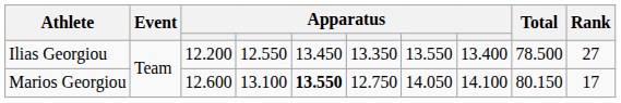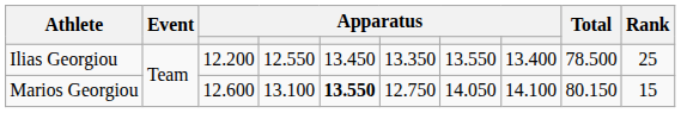 <table class="wikitable" style="font-size:90%">
 <tr>
 <th rowspan=2>Athlete</th>
 <th rowspan=2>Event</th>
 <th colspan=6>Apparatus</th>
 <th rowspan=2>Total</th>
 <th rowspan=2>Rank</th>
 </tr>
 <tr style="font-size:95%">
 <th></th>
 <th></th>
 <th></th>
 <th></th>
 <th></th>
 <th></th>
 </tr>
 <tr align=center>
 <td align=left>Ilias Georgiou</td>
 <td align=left rowspan=2>Team</td>
 <td>12.200</td>
 <td>12.550</td>
 <td>13.450</td>
 <td>13.350</td>
 <td>13.550</td>
 <td>13.400</td>
 <td>78.500</td>
-<td>27</td>
+<td>25</td>
 </tr>
 <tr align=center>
 <td align=left>Marios Georgiou</td>
 <td>12.600</td>
 <td>13.100</td>
 <td><strong>13.550</strong></td>
 <td>12.750</td>
 <td>14.050</td>
 <td>14.100</td>
 <td>80.150</td>
-<td>17</td>
+<td>15</td>
 </tr>
 </table>
